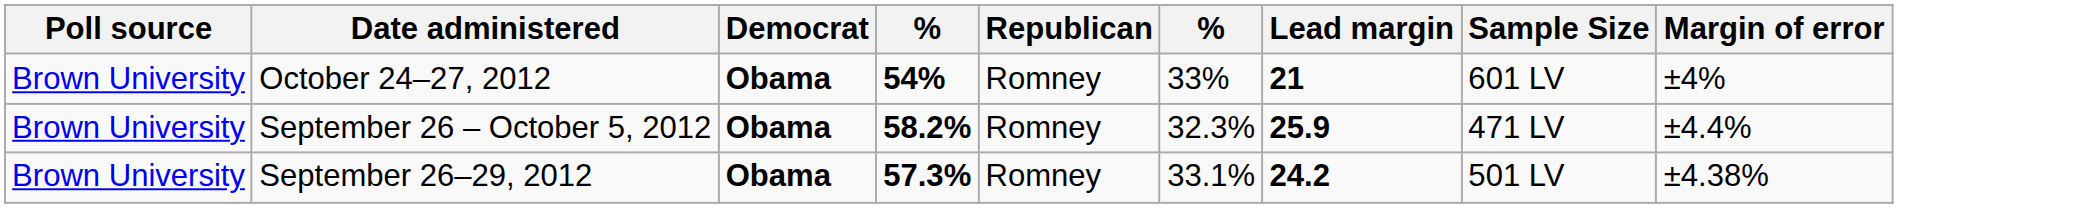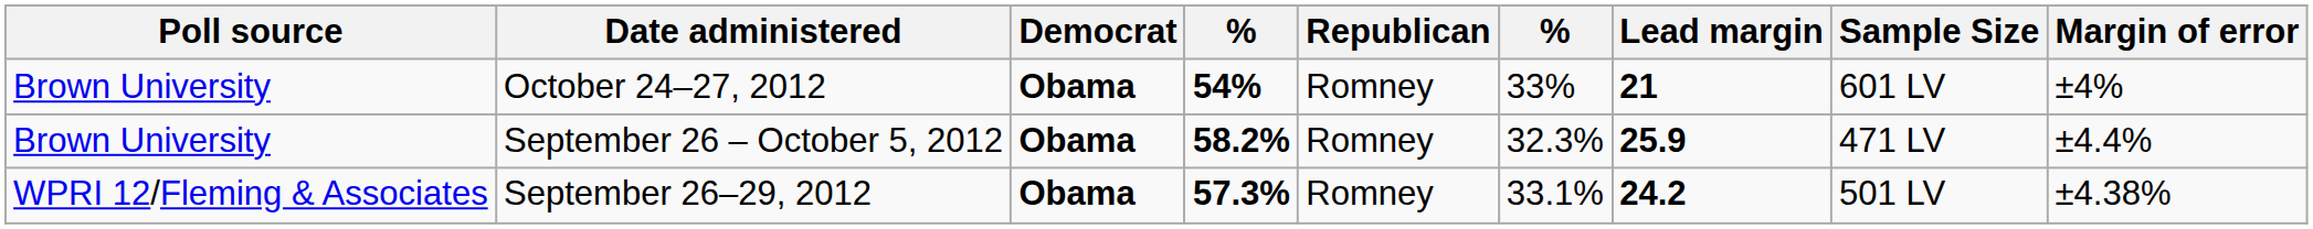 <table class="wikitable">
 <tr valign=bottom>
 <th>Poll source</th>
 <th>Date administered</th>
 <th>Democrat</th>
 <th>%</th>
 <th>Republican</th>
 <th>%</th>
 <th>Lead margin</th>
 <th>Sample Size</th>
 <th>Margin of error</th>
 </tr>
 <tr>
 <td><a href='#'>Brown University</a></td>
 <td>October 24–27, 2012</td>
 <td><strong>Obama</strong></td>
 <td><strong>54%</strong></td>
 <td>Romney</td>
 <td>33%</td>
 <td><strong>21</strong></td>
 <td>601 LV</td>
 <td>±4%</td>
 </tr>
 <tr>
 <td><a href='#'>Brown University</a></td>
 <td>September 26 – October 5, 2012</td>
 <td><strong>Obama</strong></td>
 <td><strong>58.2%</strong></td>
 <td>Romney</td>
 <td>32.3%</td>
 <td><strong>25.9</strong></td>
 <td>471 LV</td>
 <td>±4.4%</td>
 </tr>
 <tr>
-<td><a href='#'>Brown University</a></td>
+<td><a href='#'>WPRI 12</a>/<a href='#'>Fleming & Associates</a></td>
 <td>September 26–29, 2012</td>
 <td><strong>Obama</strong></td>
 <td><strong>57.3%</strong></td>
 <td>Romney</td>
 <td>33.1%</td>
 <td><strong>24.2</strong></td>
 <td>501 LV</td>
 <td>±4.38%</td>
 </tr>
 </table>
